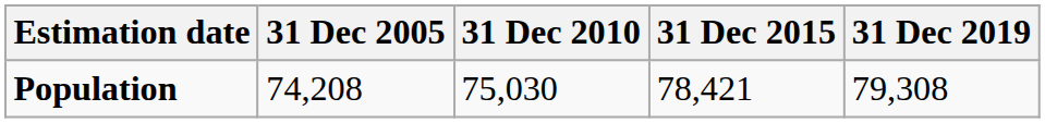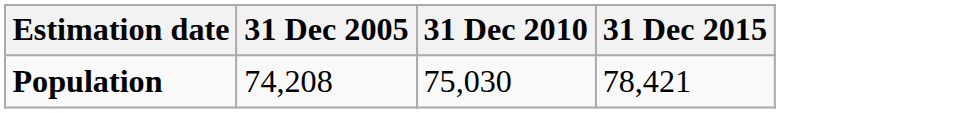 <table class="wikitable">
 <tr>
 <th>Estimation date</th>
 <th>31 Dec 2005</th>
 <th>31 Dec 2010</th>
 <th>31 Dec 2015</th>
-<th>31 Dec 2019</th>
 </tr>
 <tr>
 <td><strong>Population</strong></td>
 <td>74,208</td>
 <td>75,030</td>
 <td>78,421</td>
-<td>79,308</td>
 </tr>
 </table>
